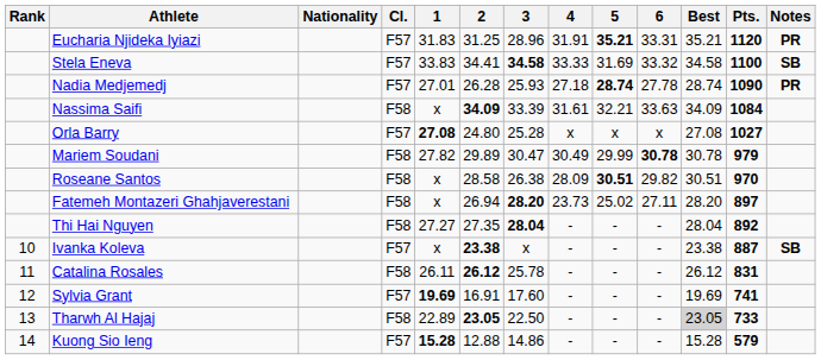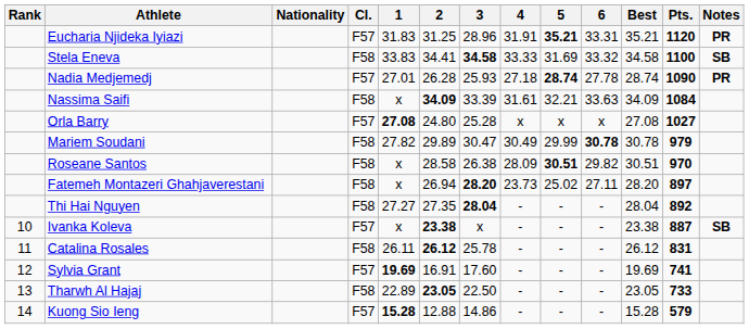 <table class="wikitable sortable" style="text-align:center; width:70%;">
 <tr>
 <th>Rank</th>
 <th>Athlete</th>
 <th>Nationality</th>
 <th>Cl.</th>
 <th class="unsortable">1</th>
 <th class="unsortable">2</th>
 <th class="unsortable">3</th>
 <th class="unsortable">4</th>
 <th class="unsortable">5</th>
 <th class="unsortable">6</th>
 <th>Best</th>
 <th>Pts.</th>
 <th>Notes</th>
 </tr>
 <tr>
 <td></td>
 <td style="text-align:left;"><a href='#'>Eucharia Njideka Iyiazi</a></td>
 <td style="text-align:left;"></td>
 <td>F57</td>
 <td>31.83</td>
 <td>31.25</td>
 <td>28.96</td>
 <td>31.91</td>
 <td><strong>35.21</strong></td>
 <td>33.31</td>
 <td>35.21</td>
 <td><strong>1120</strong></td>
 <td><strong>PR</strong></td>
 </tr>
 <tr>
 <td></td>
 <td style="text-align:left;"><a href='#'>Stela Eneva</a></td>
 <td style="text-align:left;"></td>
-<td>F57</td>
+<td>F58</td>
 <td>33.83</td>
 <td>34.41</td>
 <td><strong>34.58</strong></td>
 <td>33.33</td>
 <td>31.69</td>
 <td>33.32</td>
 <td>34.58</td>
 <td><strong>1100</strong></td>
 <td><strong>SB</strong></td>
 </tr>
 <tr>
 <td></td>
 <td style="text-align:left;"><a href='#'>Nadia Medjemedj</a></td>
 <td style="text-align:left;"></td>
 <td>F57</td>
 <td>27.01</td>
 <td>26.28</td>
 <td>25.93</td>
 <td>27.18</td>
 <td><strong>28.74</strong></td>
 <td>27.78</td>
 <td>28.74</td>
 <td><strong>1090</strong></td>
 <td><strong>PR</strong></td>
 </tr>
 <tr>
 <td></td>
 <td style="text-align:left;"><a href='#'>Nassima Saifi</a></td>
 <td style="text-align:left;"></td>
 <td>F58</td>
 <td>x</td>
 <td><strong>34.09</strong></td>
 <td>33.39</td>
 <td>31.61</td>
 <td>32.21</td>
 <td>33.63</td>
 <td>34.09</td>
 <td><strong>1084</strong></td>
 <td></td>
 </tr>
 <tr>
 <td></td>
 <td style="text-align:left;"><a href='#'>Orla Barry</a></td>
 <td style="text-align:left;"></td>
 <td>F57</td>
 <td><strong>27.08</strong></td>
 <td>24.80</td>
 <td>25.28</td>
 <td>x</td>
 <td>x</td>
 <td>x</td>
 <td>27.08</td>
 <td><strong>1027</strong></td>
 <td></td>
 </tr>
 <tr>
 <td></td>
 <td style="text-align:left;"><a href='#'>Mariem Soudani</a></td>
 <td style="text-align:left;"></td>
 <td>F58</td>
 <td>27.82</td>
 <td>29.89</td>
 <td>30.47</td>
 <td>30.49</td>
 <td>29.99</td>
 <td><strong>30.78</strong></td>
 <td>30.78</td>
 <td><strong>979</strong></td>
 <td></td>
 </tr>
 <tr>
 <td></td>
 <td style="text-align:left;"><a href='#'>Roseane Santos</a></td>
 <td style="text-align:left;"></td>
 <td>F58</td>
 <td>x</td>
 <td>28.58</td>
 <td>26.38</td>
 <td>28.09</td>
 <td><strong>30.51</strong></td>
 <td>29.82</td>
 <td>30.51</td>
 <td><strong>970</strong></td>
 <td></td>
 </tr>
 <tr>
 <td></td>
 <td style="text-align:left;"><a href='#'>Fatemeh Montazeri Ghahjaverestani</a></td>
 <td style="text-align:left;"></td>
 <td>F58</td>
 <td>x</td>
 <td>26.94</td>
 <td><strong>28.20</strong></td>
 <td>23.73</td>
 <td>25.02</td>
 <td>27.11</td>
 <td>28.20</td>
 <td><strong>897</strong></td>
 <td></td>
 </tr>
 <tr>
 <td></td>
 <td style="text-align:left;"><a href='#'>Thi Hai Nguyen</a></td>
 <td style="text-align:left;"></td>
 <td>F58</td>
 <td>27.27</td>
 <td>27.35</td>
 <td><strong>28.04</strong></td>
 <td>-</td>
 <td>-</td>
 <td>-</td>
 <td>28.04</td>
 <td><strong>892</strong></td>
 <td></td>
 </tr>
 <tr>
 <td>10</td>
 <td style="text-align:left;"><a href='#'>Ivanka Koleva</a></td>
 <td style="text-align:left;"></td>
 <td>F57</td>
 <td>x</td>
 <td><strong>23.38</strong></td>
 <td>x</td>
 <td>-</td>
 <td>-</td>
 <td>-</td>
 <td>23.38</td>
 <td><strong>887</strong></td>
 <td><strong>SB</strong></td>
 </tr>
 <tr>
 <td>11</td>
 <td style="text-align:left;"><a href='#'>Catalina Rosales</a></td>
 <td style="text-align:left;"></td>
 <td>F58</td>
 <td>26.11</td>
 <td><strong>26.12</strong></td>
 <td>25.78</td>
 <td>-</td>
 <td>-</td>
 <td>-</td>
 <td>26.12</td>
 <td><strong>831</strong></td>
 <td></td>
 </tr>
 <tr>
 <td>12</td>
 <td style="text-align:left;"><a href='#'>Sylvia Grant</a></td>
 <td style="text-align:left;"></td>
 <td>F57</td>
 <td><strong>19.69</strong></td>
 <td>16.91</td>
 <td>17.60</td>
 <td>-</td>
 <td>-</td>
 <td>-</td>
 <td>19.69</td>
 <td><strong>741</strong></td>
 <td></td>
 </tr>
 <tr>
 <td>13</td>
 <td style="text-align:left;"><a href='#'>Tharwh Al Hajaj</a></td>
 <td style="text-align:left;"></td>
 <td>F58</td>
 <td>22.89</td>
 <td><strong>23.05</strong></td>
 <td>22.50</td>
 <td>-</td>
 <td>-</td>
 <td>-</td>
-<td style="background: lightgrey;">23.05</td>
+<td>23.05</td>
 <td><strong>733</strong></td>
 <td></td>
 </tr>
 <tr>
 <td>14</td>
 <td style="text-align:left;"><a href='#'>Kuong Sio Ieng</a></td>
 <td style="text-align:left;"></td>
 <td>F57</td>
 <td><strong>15.28</strong></td>
 <td>12.88</td>
 <td>14.86</td>
 <td>-</td>
 <td>-</td>
 <td>-</td>
 <td>15.28</td>
 <td><strong>579</strong></td>
 <td></td>
 </tr>
 </table>
